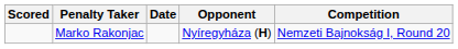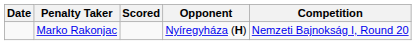 <table class="wikitable sortable sticky-header" style="text-align:center; font-size:85%;">
 <tr>
+<th>Date</th>
+<th>Penalty Taker</th>
 <th>Scored</th>
-<th>Penalty Taker</th>
-<th>Date</th>
 <th>Opponent</th>
 <th>Competition</th>
 </tr>
 <tr>
 <td></td>
 <td align="left"> <a href='#'>Marko Rakonjac</a></td>
 <td></td>
 <td><a href='#'>Nyíregyháza</a> (<strong>H</strong>)</td>
 <td><a href='#'>Nemzeti Bajnokság I, Round 20</a></td>
 </tr>
 </table>
